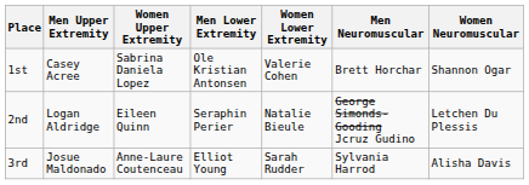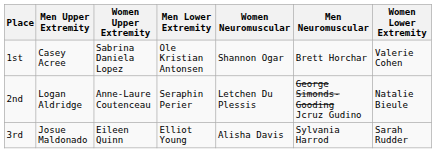 <table class="wikitable">
 <tr>
 <th>Place</th>
 <th>Men Upper Extremity</th>
 <th>Women Upper Extremity</th>
 <th>Men Lower Extremity</th>
+<th>Women Neuromuscular</th>
+<th>Men Neuromuscular</th>
 <th>Women Lower Extremity</th>
-<th>Men Neuromuscular</th>
-<th>Women Neuromuscular</th>
 </tr>
 <tr>
 <td>1st</td>
 <td> Casey Acree</td>
 <td> Sabrina Daniela Lopez</td>
 <td> Ole Kristian Antonsen</td>
+<td> Shannon Ogar</td>
+<td> Brett Horchar</td>
 <td> Valerie Cohen</td>
-<td> Brett Horchar</td>
-<td> Shannon Ogar</td>
 </tr>
 <tr>
 <td>2nd</td>
 <td> Logan Aldridge</td>
-<td> Eileen Quinn</td>
+<td> Anne-Laure Coutenceau</td>
 <td> Seraphin Perier</td>
+<td> Letchen Du Plessis</td>
+<td><s> George Simonds-Gooding</s><br> Jcruz Gudino</td>
 <td> Natalie Bieule</td>
-<td><s> George Simonds-Gooding</s><br> Jcruz Gudino</td>
-<td> Letchen Du Plessis</td>
 </tr>
 <tr>
 <td>3rd</td>
 <td> Josue Maldonado</td>
-<td> Anne-Laure Coutenceau</td>
+<td> Eileen Quinn</td>
 <td> Elliot Young</td>
+<td> Alisha Davis</td>
+<td> Sylvania Harrod</td>
 <td> Sarah Rudder</td>
-<td> Sylvania Harrod</td>
-<td> Alisha Davis</td>
 </tr>
 </table>
